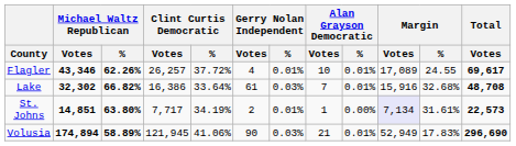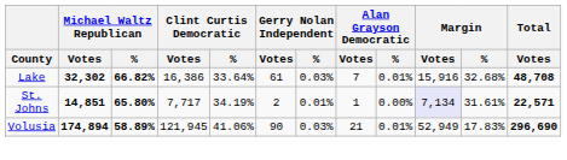 <table class="wikitable sortable" style="text-align:center">
 <tr>
 <th></th>
 <th style="text-align:center;" colspan="2"><a href='#'>Michael Waltz</a><br>Republican</th>
 <th style="text-align:center;" colspan="2">Clint Curtis<br>Democratic</th>
 <th style="text-align:center;" colspan="2">Gerry Nolan<br>Independent</th>
 <th style="text-align:center;" colspan="2"><a href='#'>Alan Grayson</a><br>Democratic</th>
 <th style="text-align:center;" colspan="2">Margin</th>
 <th style="text-align:center;">Total</th>
 </tr>
 <tr>
 <th align=center>County</th>
 <th style="text-align:center;" data-sort-type="number">Votes</th>
 <th style="text-align:center;" data-sort-type="number">%</th>
 <th style="text-align:center;" data-sort-type="number">Votes</th>
 <th style="text-align:center;" data-sort-type="number">%</th>
 <th style="text-align:center;" data-sort-type="number">Votes</th>
 <th style="text-align:center;" data-sort-type="number">%</th>
 <th style="text-align:center;" data-sort-type="number">Votes</th>
 <th style="text-align:center;" data-sort-type="number">%</th>
 <th style="text-align:center;" data-sort-type="number">Votes</th>
 <th style="text-align:center;" data-sort-type="number">%</th>
 <th style="text-align:center;" data-sort-type="number">Votes</th>
 </tr>
 <tr>
-<td align=center><a href='#'>Flagler</a></td>
-<td><strong>43,346</strong></td>
-<td><strong>62.26%</strong></td>
-<td>26,257</td>
-<td>37.72%</td>
-<td>4</td>
-<td>0.01%</td>
-<td>10</td>
-<td>0.01%</td>
-<td>17,089</td>
-<td>24.55</td>
-<td><strong>69,617</strong></td>
-</tr>
-<tr>
 <td align=center><a href='#'>Lake</a></td>
 <td><strong>32,302</strong></td>
 <td><strong>66.82%</strong></td>
 <td>16,386</td>
 <td>33.64%</td>
 <td>61</td>
 <td>0.03%</td>
 <td>7</td>
 <td>0.01%</td>
 <td>15,916</td>
 <td>32.68%</td>
 <td><strong>48,708</strong></td>
 </tr>
 <tr>
 <td align=center><a href='#'>St. Johns</a></td>
 <td><strong>14,851</strong></td>
-<td><strong>63.80%</strong></td>
+<td><strong>65.80%</strong></td>
 <td>7,717</td>
 <td>34.19%</td>
 <td>2</td>
 <td>0.01%</td>
 <td>1</td>
 <td>0.00%</td>
 <td style="background: lavender;">7,134</td>
 <td>31.61%</td>
-<td><strong>22,573</strong></td>
+<td><strong>22,571</strong></td>
 </tr>
 <tr>
 <td align=center><a href='#'>Volusia</a></td>
 <td><strong>174,894</strong></td>
 <td><strong>58.89%</strong></td>
 <td>121,945</td>
 <td>41.06%</td>
 <td>90</td>
 <td>0.03%</td>
 <td>21</td>
 <td>0.01%</td>
 <td>52,949</td>
 <td>17.83%</td>
 <td><strong>296,690</strong></td>
 </tr>
 </table>
